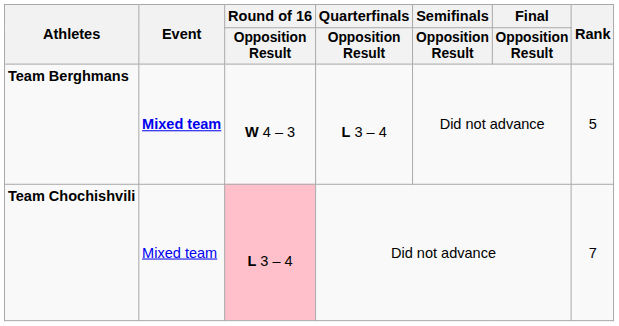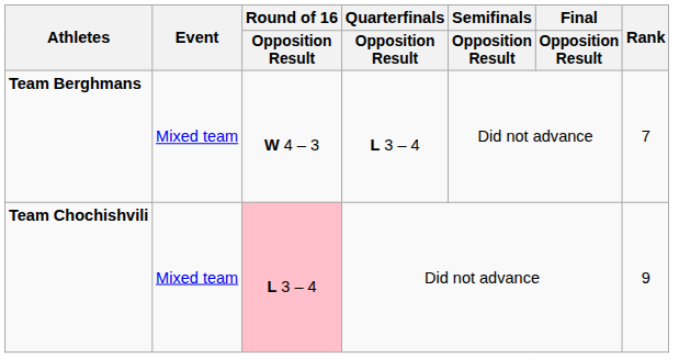 <table class="wikitable" style="font-size:90%">
 <tr>
 <th rowspan="2">Athletes</th>
 <th rowspan="2">Event</th>
 <th>Round of 16</th>
 <th>Quarterfinals</th>
 <th>Semifinals</th>
 <th>Final</th>
 <th rowspan=2>Rank</th>
 </tr>
 <tr style="font-size:95%">
 <th>Opposition<br>Result</th>
 <th>Opposition<br>Result</th>
 <th>Opposition<br>Result</th>
 <th>Opposition<br>Result</th>
 </tr>
 <tr align=center>
 <td align=left><strong>Team Berghmans</strong><br><br><br><br><br><br><br></td>
-<td align=left><strong><a href='#'>Mixed team</a></strong></td>
+<td align=left><a href='#'>Mixed team</a></td>
 <td><br><strong>W</strong> 4 – 3</td>
 <td><br><strong>L</strong> 3 – 4</td>
 <td colspan=2>Did not advance</td>
-<td>5</td>
+<td>7</td>
 </tr>
 <tr align=center>
 <td align=left><strong>Team Chochishvili</strong><br><br><br><br><br><br><br><br></td>
 <td align=left><a href='#'>Mixed team</a></td>
 <td style="background: pink;"><br><strong>L</strong> 3 – 4</td>
 <td colspan=3>Did not advance</td>
-<td>7</td>
+<td>9</td>
 </tr>
 </table>
